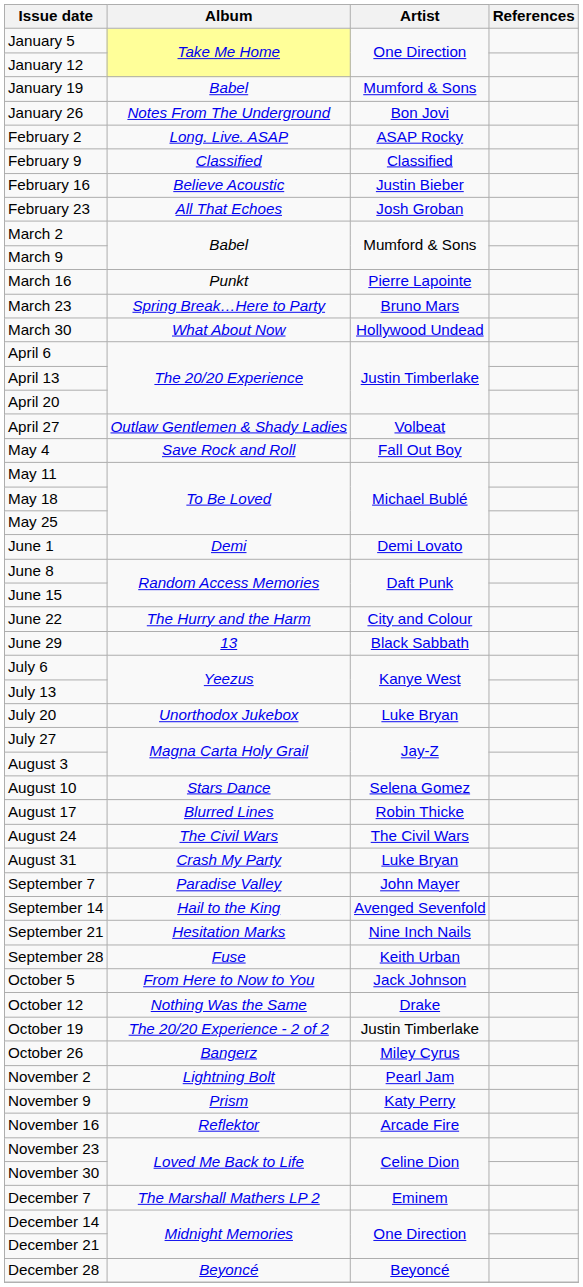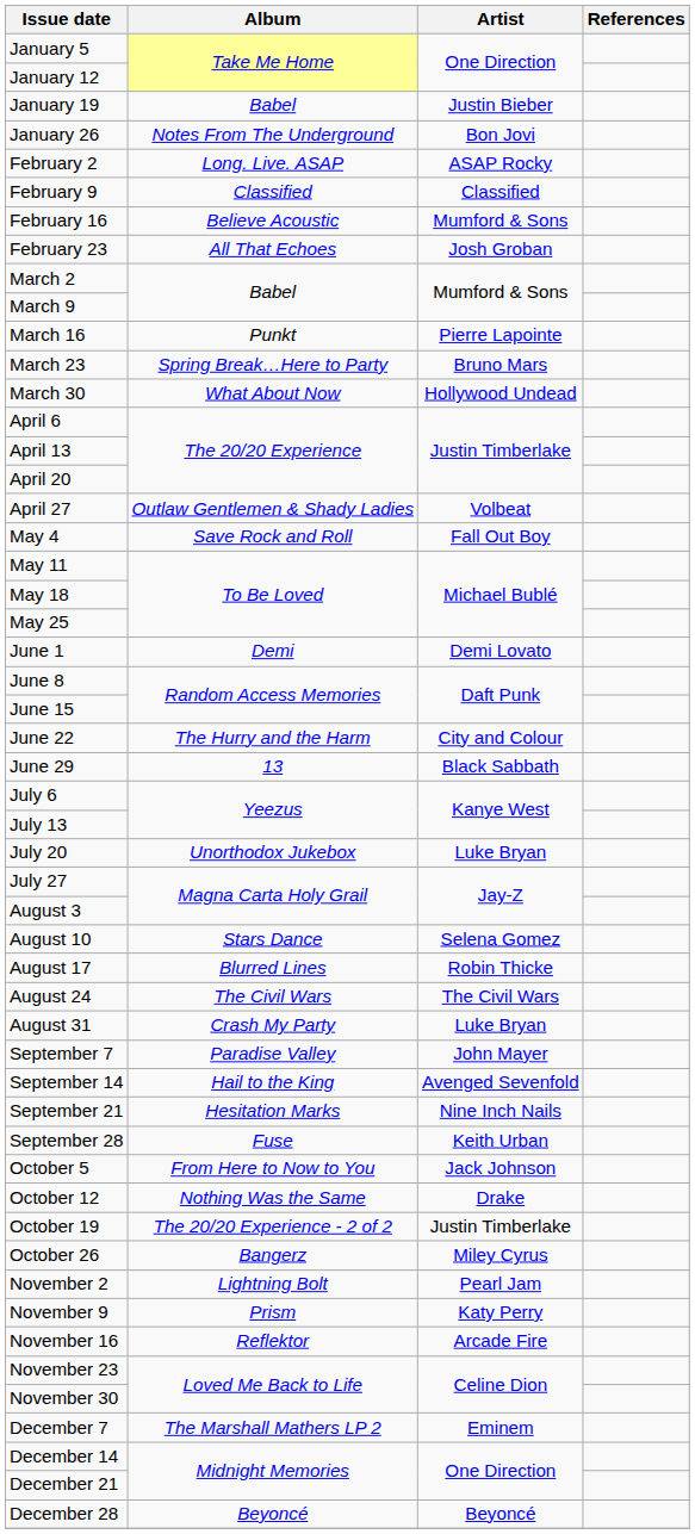 <table class=wikitable>
 <tr>
 <th>Issue date</th>
 <th>Album</th>
 <th>Artist</th>
 <th>References</th>
 </tr>
 <tr>
 <td>January 5</td>
 <td bgcolor=#FFFF99 rowspan="2" align="center"><em><a href='#'>Take Me Home</a></em>  </td>
 <td rowspan="2" align="center"><a href='#'>One Direction</a></td>
 <td style="text-align: center;"></td>
 </tr>
 <tr>
 <td>January 12</td>
 <td style="text-align: center;"></td>
 </tr>
 <tr>
 <td>January 19</td>
 <td rowspan="1" align="center"><em><a href='#'>Babel</a></em></td>
-<td rowspan="1" align="center"><a href='#'>Mumford & Sons</a></td>
+<td rowspan="1" align="center"><a href='#'>Justin Bieber</a></td>
 <td style="text-align: center;"></td>
 </tr>
 <tr>
 <td>January 26</td>
 <td rowspan="1" align="center"><em><a href='#'>Notes From The Underground</a></em></td>
 <td rowspan="1" align="center"><a href='#'>Bon Jovi</a></td>
 <td style="text-align: center;"></td>
 </tr>
 <tr>
 <td>February 2</td>
 <td rowspan="1" align="center"><em><a href='#'>Long. Live. ASAP</a></em></td>
 <td rowspan="1" align="center"><a href='#'>ASAP Rocky</a></td>
 <td style="text-align: center;"></td>
 </tr>
 <tr>
 <td>February 9</td>
 <td rowspan="1" align="center"><em><a href='#'>Classified</a></em></td>
 <td rowspan="1" align="center"><a href='#'>Classified</a></td>
 <td style="text-align: center;"></td>
 </tr>
 <tr>
 <td>February 16</td>
 <td rowspan="1" align="center"><em><a href='#'>Believe Acoustic</a></em></td>
-<td rowspan="1" align="center"><a href='#'>Justin Bieber</a></td>
+<td rowspan="1" align="center"><a href='#'>Mumford & Sons</a></td>
 <td style="text-align: center;"></td>
 </tr>
 <tr>
 <td>February 23</td>
 <td rowspan="1" align="center"><em><a href='#'>All That Echoes</a></em></td>
 <td rowspan="1" align="center"><a href='#'>Josh Groban</a></td>
 <td style="text-align: center;"></td>
 </tr>
 <tr>
 <td>March 2</td>
 <td rowspan="2" align="center"><em>Babel</em></td>
 <td rowspan="2" align="center">Mumford & Sons</td>
 <td style="text-align: center;"></td>
 </tr>
 <tr>
 <td>March 9</td>
 <td style="text-align: center;"></td>
 </tr>
 <tr>
 <td>March 16</td>
 <td rowspan="1" align="center"><em>Punkt</em></td>
 <td rowspan="1" align="center"><a href='#'>Pierre Lapointe</a></td>
 <td style="text-align: center;"></td>
 </tr>
 <tr>
 <td>March 23</td>
 <td rowspan="1" align="center"><em><a href='#'>Spring Break…Here to Party</a></em></td>
 <td rowspan="1" align="center"><a href='#'>Bruno Mars</a></td>
 <td style="text-align: center;"></td>
 </tr>
 <tr>
 <td>March 30</td>
 <td rowspan="1" align="center"><em><a href='#'>What About Now</a></em></td>
 <td rowspan="1" align="center"><a href='#'>Hollywood Undead</a></td>
 <td style="text-align: center;"></td>
 </tr>
 <tr>
 <td>April 6</td>
 <td rowspan="3" align="center"><em><a href='#'>The 20/20 Experience</a></em></td>
 <td rowspan="3" align="center"><a href='#'>Justin Timberlake</a></td>
 <td style="text-align: center;"></td>
 </tr>
 <tr>
 <td>April 13</td>
 <td style="text-align: center;"></td>
 </tr>
 <tr>
 <td>April 20</td>
 <td style="text-align: center;"></td>
 </tr>
 <tr>
 <td>April 27</td>
 <td rowspan="1" align="center"><em><a href='#'>Outlaw Gentlemen & Shady Ladies</a></em></td>
 <td rowspan="1" align="center"><a href='#'>Volbeat</a></td>
 <td style="text-align: center;"></td>
 </tr>
 <tr>
 <td>May 4</td>
 <td rowspan="1" align="center"><em><a href='#'>Save Rock and Roll</a></em></td>
 <td rowspan="1" align="center"><a href='#'>Fall Out Boy</a></td>
 <td style="text-align: center;"></td>
 </tr>
 <tr>
 <td>May 11</td>
 <td rowspan="3" align="center"><em><a href='#'>To Be Loved</a></em></td>
 <td rowspan="3" align="center"><a href='#'>Michael Bublé</a></td>
 <td style="text-align: center;"></td>
 </tr>
 <tr>
 <td>May 18</td>
 <td style="text-align: center;"></td>
 </tr>
 <tr>
 <td>May 25</td>
 <td style="text-align: center;"></td>
 </tr>
 <tr>
 <td>June 1</td>
 <td rowspan="1" align="center"><em><a href='#'>Demi</a></em></td>
 <td rowspan="1" align="center"><a href='#'>Demi Lovato</a></td>
 <td style="text-align: center;"></td>
 </tr>
 <tr>
 <td>June 8</td>
 <td rowspan="2" align="center"><em><a href='#'>Random Access Memories</a></em></td>
 <td rowspan="2" align="center"><a href='#'>Daft Punk</a></td>
 <td style="text-align: center;"></td>
 </tr>
 <tr>
 <td>June 15</td>
 <td style="text-align: center;"></td>
 </tr>
 <tr>
 <td>June 22</td>
 <td rowspan="1" align="center"><em><a href='#'>The Hurry and the Harm</a></em></td>
 <td rowspan="1" align="center"><a href='#'>City and Colour</a></td>
 <td style="text-align: center;"></td>
 </tr>
 <tr>
 <td>June 29</td>
 <td rowspan="1" align="center"><em><a href='#'>13</a></em></td>
 <td rowspan="1" align="center"><a href='#'>Black Sabbath</a></td>
 <td style="text-align: center;"></td>
 </tr>
 <tr>
 <td>July 6</td>
 <td rowspan="2" align="center"><em><a href='#'>Yeezus</a></em></td>
 <td rowspan="2" align="center"><a href='#'>Kanye West</a></td>
 <td style="text-align: center;"></td>
 </tr>
 <tr>
 <td>July 13</td>
 <td style="text-align: center;"></td>
 </tr>
 <tr>
 <td>July 20</td>
 <td rowspan="1" align="center"><em><a href='#'>Unorthodox Jukebox</a></em></td>
 <td rowspan="1" align="center"><a href='#'>Luke Bryan</a></td>
 <td style="text-align: center;"></td>
 </tr>
 <tr>
 <td>July 27</td>
 <td rowspan="2" align="center"><em><a href='#'>Magna Carta Holy Grail</a></em></td>
 <td rowspan="2" align="center"><a href='#'>Jay-Z</a></td>
 <td style="text-align: center;"></td>
 </tr>
 <tr>
 <td>August 3</td>
 <td style="text-align: center;"></td>
 </tr>
 <tr>
 <td>August 10</td>
 <td rowspan="1" align="center"><em><a href='#'>Stars Dance</a></em></td>
 <td rowspan="1" align="center"><a href='#'>Selena Gomez</a></td>
 <td style="text-align: center;"></td>
 </tr>
 <tr>
 <td>August 17</td>
 <td rowspan="1" align="center"><em><a href='#'>Blurred Lines</a></em></td>
 <td rowspan="1" align="center"><a href='#'>Robin Thicke</a></td>
 <td style="text-align: center;"></td>
 </tr>
 <tr>
 <td>August 24</td>
 <td rowspan="1" align="center"><em><a href='#'>The Civil Wars</a></em></td>
 <td rowspan="1" align="center"><a href='#'>The Civil Wars</a></td>
 <td style="text-align: center;"></td>
 </tr>
 <tr>
 <td>August 31</td>
 <td rowspan="1" align="center"><em><a href='#'>Crash My Party</a></em></td>
 <td rowspan="1" align="center"><a href='#'>Luke Bryan</a></td>
 <td style="text-align: center;"></td>
 </tr>
 <tr>
 <td>September 7</td>
 <td rowspan="1" align="center"><em><a href='#'>Paradise Valley</a></em></td>
 <td rowspan="1" align="center"><a href='#'>John Mayer</a></td>
 <td style="text-align: center;"></td>
 </tr>
 <tr>
 <td>September 14</td>
 <td rowspan="1" align="center"><em><a href='#'>Hail to the King</a></em></td>
 <td rowspan="1" align="center"><a href='#'>Avenged Sevenfold</a></td>
 <td style="text-align: center;"></td>
 </tr>
 <tr>
 <td>September 21</td>
 <td rowspan="1" align="center"><em><a href='#'>Hesitation Marks</a></em></td>
 <td rowspan="1" align="center"><a href='#'>Nine Inch Nails</a></td>
 <td style="text-align: center;"></td>
 </tr>
 <tr>
 <td>September 28</td>
 <td rowspan="1" align="center"><em><a href='#'>Fuse</a></em></td>
 <td rowspan="1" align="center"><a href='#'>Keith Urban</a></td>
 <td style="text-align: center;"></td>
 </tr>
 <tr>
 <td>October 5</td>
 <td rowspan="1" align="center"><em><a href='#'>From Here to Now to You</a></em></td>
 <td rowspan="1" align="center"><a href='#'>Jack Johnson</a></td>
 <td style="text-align: center;"></td>
 </tr>
 <tr>
 <td>October 12</td>
 <td rowspan="1" align="center"><em><a href='#'>Nothing Was the Same</a></em></td>
 <td rowspan="1" align="center"><a href='#'>Drake</a></td>
 <td style="text-align: center;"></td>
 </tr>
 <tr>
 <td>October 19</td>
 <td rowspan="1" align="center"><em><a href='#'>The 20/20 Experience - 2 of 2</a></em></td>
 <td rowspan="1" align="center">Justin Timberlake</td>
 <td style="text-align: center;"></td>
 </tr>
 <tr>
 <td>October 26</td>
 <td rowspan="1" align="center"><em><a href='#'>Bangerz</a></em></td>
 <td rowspan="1" align="center"><a href='#'>Miley Cyrus</a></td>
 <td style="text-align: center;"></td>
 </tr>
 <tr>
 <td>November 2</td>
 <td rowspan="1" align="center"><em><a href='#'>Lightning Bolt</a></em></td>
 <td rowspan="1" align="center"><a href='#'>Pearl Jam</a></td>
 <td style="text-align: center;"></td>
 </tr>
 <tr>
 <td>November 9</td>
 <td rowspan="1" align="center"><em><a href='#'>Prism</a></em></td>
 <td rowspan="1" align="center"><a href='#'>Katy Perry</a></td>
 <td style="text-align: center;"></td>
 </tr>
 <tr>
 <td>November 16</td>
 <td rowspan="1" align="center"><em><a href='#'>Reflektor</a></em></td>
 <td rowspan="1" align="center"><a href='#'>Arcade Fire</a></td>
 <td style="text-align: center;"></td>
 </tr>
 <tr>
 <td>November 23</td>
 <td rowspan="2" align="center"><em><a href='#'>Loved Me Back to Life</a></em></td>
 <td rowspan="2" align="center"><a href='#'>Celine Dion</a></td>
 <td style="text-align: center;"></td>
 </tr>
 <tr>
 <td>November 30</td>
 <td style="text-align: center;"></td>
 </tr>
 <tr>
 <td>December 7</td>
 <td rowspan="1" align="center"><em><a href='#'>The Marshall Mathers LP 2</a></em></td>
 <td rowspan="1" align="center"><a href='#'>Eminem</a></td>
 <td style="text-align: center;"></td>
 </tr>
 <tr>
 <td>December 14</td>
 <td rowspan="2" align="center"><em><a href='#'>Midnight Memories</a></em></td>
 <td rowspan="2" align="center"><a href='#'>One Direction</a></td>
 <td style="text-align: center;"></td>
 </tr>
 <tr>
 <td>December 21</td>
 <td style="text-align: center;"></td>
 </tr>
 <tr>
 <td>December 28</td>
 <td rowspan="1" align="center"><em><a href='#'>Beyoncé</a></em></td>
 <td rowspan="1" align="center"><a href='#'>Beyoncé</a></td>
 <td style="text-align: center;"></td>
 </tr>
 <tr>
 </tr>
 </table>
